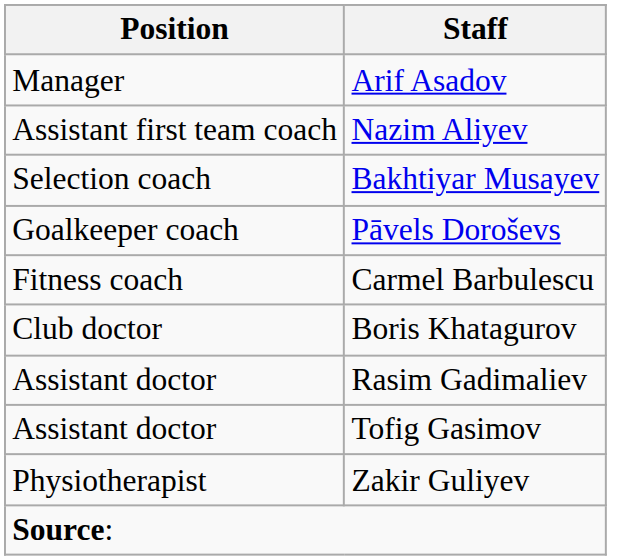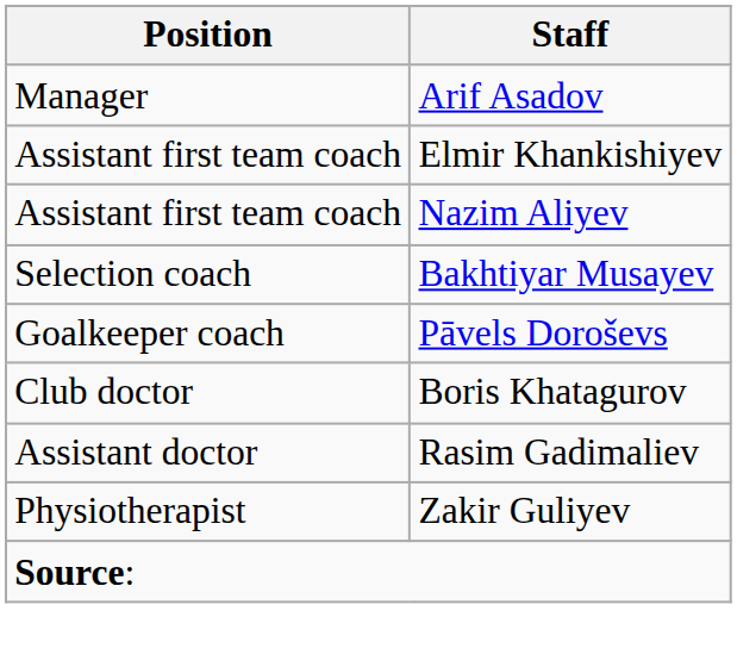 <table class="wikitable">
 <tr>
 <th>Position</th>
 <th>Staff</th>
 </tr>
 <tr>
 <td>Manager</td>
 <td> <a href='#'>Arif Asadov</a></td>
+</tr>
+<tr>
+<td>Assistant first team coach</td>
+<td> Elmir Khankishiyev</td>
 </tr>
 <tr>
 <td>Assistant first team coach</td>
 <td> <a href='#'>Nazim Aliyev</a></td>
 </tr>
 <tr>
 <td>Selection coach</td>
 <td> <a href='#'>Bakhtiyar Musayev</a></td>
 </tr>
 <tr>
 <td>Goalkeeper coach</td>
 <td> <a href='#'>Pāvels Doroševs</a></td>
 </tr>
 <tr>
-<td>Fitness coach</td>
-<td> Carmel Barbulescu</td>
-</tr>
-<tr>
 <td>Club doctor</td>
 <td> Boris Khatagurov</td>
 </tr>
 <tr>
 <td>Assistant doctor</td>
 <td> Rasim Gadimaliev</td>
-</tr>
-<tr>
-<td>Assistant doctor</td>
-<td> Tofig Gasimov</td>
 </tr>
 <tr>
 <td>Physiotherapist</td>
 <td> Zakir Guliyev</td>
 </tr>
 <tr>
 <td colspan="2"><strong>Source</strong>: </td>
 </tr>
 </table>
